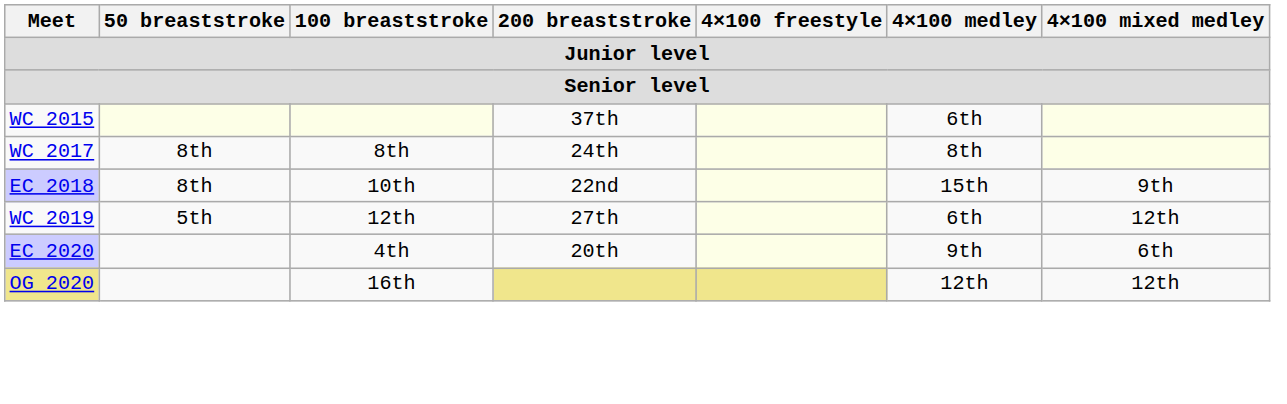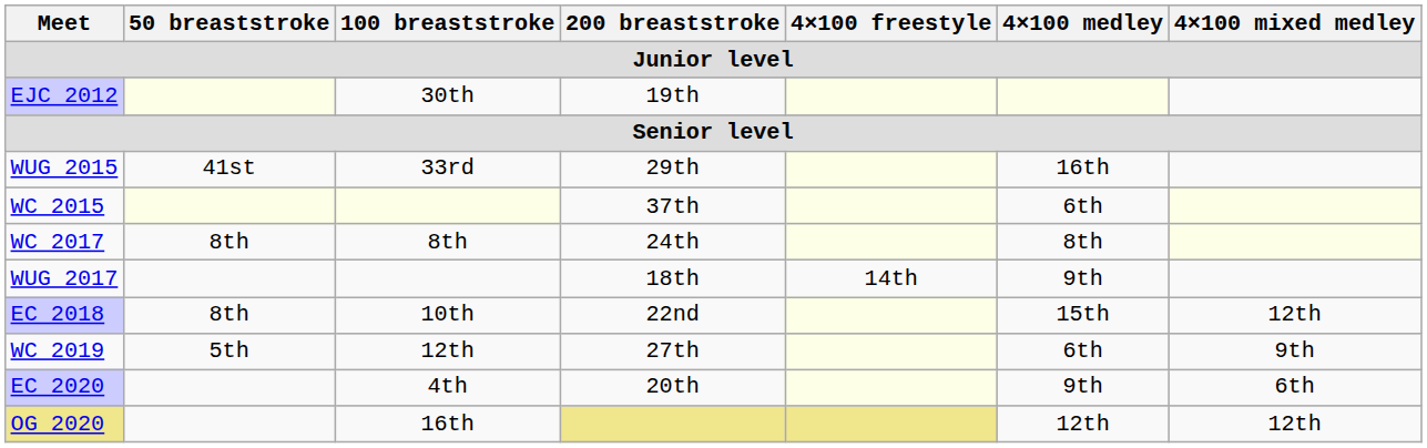 <table class="sortable wikitable">
 <tr>
 <th>Meet</th>
 <th class="unsortable">50 breaststroke</th>
 <th class="unsortable">100 breaststroke</th>
 <th class="unsortable">200 breaststroke</th>
 <th class="unsortable">4×100 freestyle</th>
 <th class="unsortable">4×100 medley</th>
 <th class="unsortable">4×100 mixed medley</th>
 </tr>
 <tr bgcolor="#DDDDDD">
 <td colspan="7" align="center"><strong>Junior level</strong></td>
 </tr>
+<tr>
+<td style="background:#ccccff"><a href='#'>EJC 2012</a></td>
+<td style="background:#fdffe7"></td>
+<td align="center">30th</td>
+<td align="center">19th</td>
+<td style="background:#fdffe7"></td>
+<td style="background:#fdffe7"></td>
+<td></td>
+</tr>
 <tr bgcolor="#DDDDDD">
 <td colspan="7" align="center"><strong>Senior level</strong></td>
+</tr>
+<tr>
+<td><a href='#'>WUG 2015</a></td>
+<td align="center">41st</td>
+<td align="center">33rd</td>
+<td align="center">29th</td>
+<td style="background:#fdffe7"></td>
+<td align="center">16th</td>
+<td></td>
 </tr>
 <tr>
 <td><a href='#'>WC 2015</a></td>
 <td style="background:#fdffe7"></td>
 <td style="background:#fdffe7"></td>
 <td align="center">37th</td>
 <td style="background:#fdffe7"></td>
 <td align="center">6th</td>
 <td style="background:#fdffe7"></td>
 </tr>
 <tr>
 <td><a href='#'>WC 2017</a></td>
 <td align="center">8th</td>
 <td align="center">8th</td>
 <td align="center">24th</td>
 <td style="background:#fdffe7"></td>
 <td align="center">8th</td>
 <td style="background:#fdffe7"></td>
 </tr>
 <tr>
+<td><a href='#'>WUG 2017</a></td>
+<td align="center"></td>
+<td align="center"></td>
+<td align="center">18th</td>
+<td align="center">14th</td>
+<td align="center">9th</td>
+<td></td>
+</tr>
+<tr>
 <td style="background:#ccccff"><a href='#'>EC 2018</a></td>
 <td align="center">8th</td>
 <td align="center">10th</td>
 <td align="center">22nd</td>
 <td style="background:#fdffe7"></td>
 <td align="center">15th</td>
-<td align="center">9th</td>
+<td align="center">12th</td>
 </tr>
 <tr>
 <td><a href='#'>WC 2019</a></td>
 <td align="center">5th</td>
 <td align="center">12th</td>
 <td align="center">27th</td>
 <td style="background:#fdffe7"></td>
 <td align="center">6th</td>
-<td align="center">12th</td>
+<td align="center">9th</td>
 </tr>
 <tr>
 <td style="background:#ccccff"><a href='#'>EC 2020</a></td>
 <td align="center"></td>
 <td align="center">4th</td>
 <td align="center">20th</td>
 <td style="background:#fdffe7"></td>
 <td align="center">9th</td>
 <td align="center">6th</td>
 </tr>
 <tr>
 <td style="background:#f0e68c"><a href='#'>OG 2020</a></td>
 <td></td>
 <td align="center">16th</td>
 <td style="background:#f0e68c"></td>
 <td style="background:#f0e68c"></td>
 <td align="center">12th</td>
 <td align="center">12th</td>
 </tr>
 </table>
